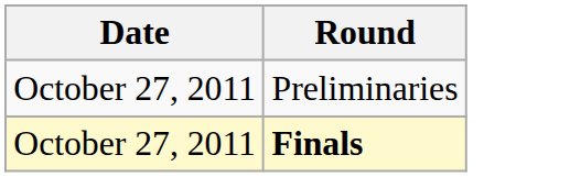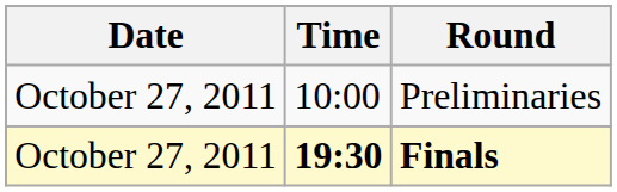 <table class="wikitable">
 <tr>
 <th>Date</th>
+<th>Time</th>
 <th>Round</th>
 </tr>
 <tr>
 <td>October 27, 2011</td>
+<td>10:00</td>
 <td>Preliminaries</td>
 </tr>
 <tr style=background:lemonchiffon>
 <td>October 27, 2011</td>
+<td><strong>19:30</strong></td>
 <td><strong>Finals</strong></td>
 </tr>
 </table>
